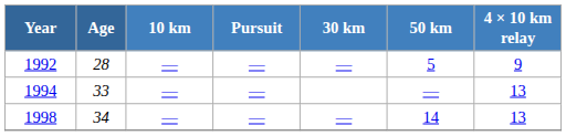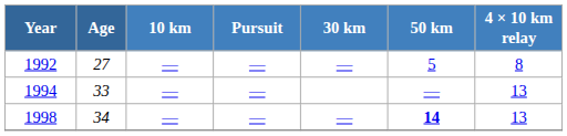 <table class="wikitable" style="font-size:95%; text-align:center; border:grey solid 1px; border-collapse:collapse; background:#ffffff;">
 <tr>
 <th style="background-color:#369; color:white; width:60px;"> Year </th>
 <th style="background-color:#369; color:white; width:40px;"> Age </th>
 <th style="background-color:#4180be; color:white; width:75px;"> 10 km </th>
 <th style="background-color:#4180be; color:white; width:75px;"> Pursuit </th>
 <th style="background-color:#4180be; color:white; width:75px;"> 30 km </th>
 <th style="background-color:#4180be; color:white; width:75px;"> 50 km </th>
 <th style="background-color:#4180be; color:white; width:75px;"> 4 × 10 km <br> relay </th>
 </tr>
 <tr>
 <td><a href='#'>1992</a></td>
-<td><em>28</em></td>
+<td><em>27</em></td>
 <td><a href='#'>—</a></td>
 <td><a href='#'>—</a></td>
 <td><a href='#'>—</a></td>
 <td><a href='#'>5</a></td>
-<td><a href='#'>9</a></td>
+<td><a href='#'>8</a></td>
 </tr>
 <tr>
 <td><a href='#'>1994</a></td>
 <td><em>33</em></td>
 <td><a href='#'>—</a></td>
 <td><a href='#'>—</a></td>
 <td><a href='#'></a></td>
 <td><a href='#'>—</a></td>
 <td><a href='#'>13</a></td>
 </tr>
 <tr>
 <td><a href='#'>1998</a></td>
 <td><em>34</em></td>
 <td><a href='#'>—</a></td>
 <td><a href='#'>—</a></td>
 <td><a href='#'>—</a></td>
-<td><a href='#'>14</a></td>
+<td><strong><a href='#'>14</a></strong></td>
 <td><a href='#'>13</a></td>
 </tr>
 <tr>
 </tr>
 </table>
